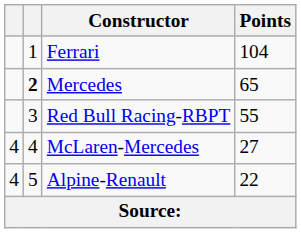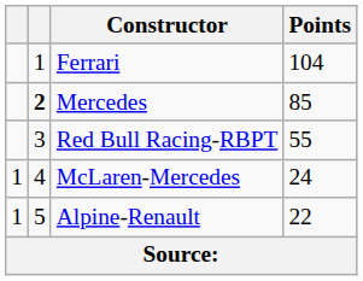 <table class="wikitable" style="font-size: 85%;">
 <tr>
 <th scope="col"></th>
 <th scope="col"></th>
 <th scope="col">Constructor</th>
 <th scope="col">Points</th>
 </tr>
 <tr>
 <td align="left"></td>
 <td align="center">1</td>
 <td> <a href='#'>Ferrari</a></td>
 <td align="left">104</td>
 </tr>
 <tr>
 <td align="left"></td>
 <td align="center"><strong>2</strong></td>
 <td> <a href='#'>Mercedes</a></td>
-<td align="left">65</td>
+<td align="left">85</td>
 </tr>
 <tr>
 <td align="left"></td>
 <td align="center">3</td>
 <td> <a href='#'>Red Bull Racing</a>-<a href='#'>RBPT</a></td>
 <td align="left">55</td>
 </tr>
 <tr>
-<td align="left"> 4</td>
+<td align="left"> 1</td>
 <td align="center">4</td>
 <td> <a href='#'>McLaren</a>-<a href='#'>Mercedes</a></td>
-<td align="left">27</td>
+<td align="left">24</td>
 </tr>
 <tr>
-<td align="left"> 4</td>
+<td align="left"> 1</td>
 <td align="center">5</td>
 <td> <a href='#'>Alpine</a>-<a href='#'>Renault</a></td>
 <td align="left">22</td>
 </tr>
 <tr>
 <th colspan=4>Source:</th>
 </tr>
 </table>
